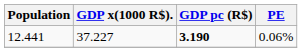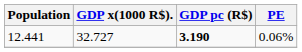 <table class="wikitable" border="1">
 <tr>
 <th>Population </th>
 <th><a href='#'>GDP</a> x(1000 R$).</th>
 <th><a href='#'>GDP pc</a> (R$)</th>
 <th><a href='#'>PE</a></th>
 </tr>
 <tr>
 <td>12.441</td>
-<td>37.227</td>
+<td>32.727</td>
 <td><strong>3.190</strong></td>
 <td>0.06%</td>
 </tr>
 <tr>
 </tr>
 </table>
